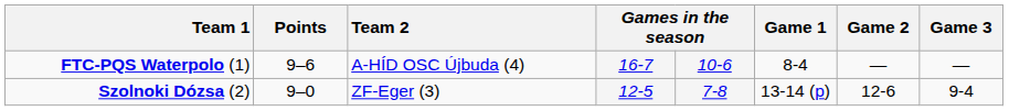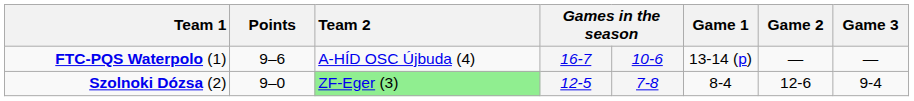 <table class=wikitable style="text-align:center">
 <tr>
 <th style="width:225px; text-align:right;">Team 1</th>
 <th style="width:80px;">Points</th>
 <th style="width:225px; text-align:left;">Team 2</th>
 <th colspan=2; style="width:140px;"><em>Games in the season</em></th>
 <th style="width:70px;">Game 1</th>
 <th style="width:70px;">Game 2</th>
 <th style="width:70px;">Game 3</th>
 </tr>
 <tr>
 <td style="text-align:right;"> <strong><a href='#'>FTC-PQS Waterpolo</a></strong> (1)</td>
 <td>9–6</td>
 <td style="text-align:left;"> <a href='#'>A-HÍD OSC Újbuda</a> (4)</td>
 <td bgcolor=#f5f5f5><em><a href='#'>16-7</a></em></td>
 <td bgcolor=#f5f5f5><em><a href='#'>10-6</a></em></td>
-<td>8-4</td>
+<td>13-14 (<a href='#'>p</a>)</td>
 <td>—</td>
 <td>—</td>
 </tr>
 <tr>
 <td style="text-align:right;"> <strong><a href='#'>Szolnoki Dózsa</a></strong> (2)</td>
 <td>9–0</td>
-<td style="text-align:left;"> <a href='#'>ZF-Eger</a> (3)</td>
+<td style="background: lightgreen; text-align:left;"> <a href='#'>ZF-Eger</a> (3)</td>
 <td bgcolor=#f5f5f5><em><a href='#'>12-5</a></em></td>
 <td bgcolor=#f5f5f5><em><a href='#'>7-8</a></em></td>
-<td>13-14 (<a href='#'>p</a>)</td>
+<td>8-4</td>
 <td>12-6</td>
 <td>9-4</td>
 </tr>
 </table>
